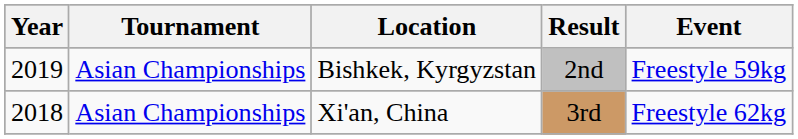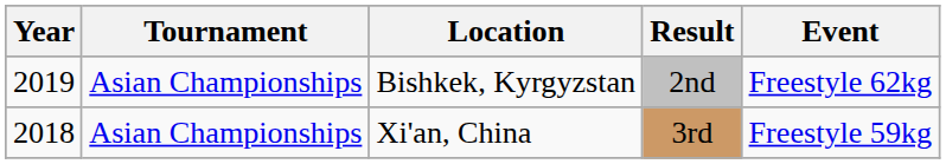 <table class="wikitable" style="font-size:95%;">
 <tr>
 <th>Year</th>
 <th>Tournament</th>
 <th>Location</th>
 <th>Result</th>
 <th>Event</th>
 </tr>
 <tr>
 <td>2019</td>
 <td><a href='#'>Asian Championships</a></td>
 <td>Bishkek, Kyrgyzstan</td>
 <td align="center" bgcolor="silver">2nd</td>
-<td><a href='#'>Freestyle 59kg</a></td>
+<td><a href='#'>Freestyle 62kg</a></td>
 </tr>
 <tr>
 <td>2018</td>
 <td><a href='#'>Asian Championships</a></td>
 <td>Xi'an, China</td>
 <td align="center" bgcolor="cc9966">3rd</td>
-<td><a href='#'>Freestyle 62kg</a></td>
+<td><a href='#'>Freestyle 59kg</a></td>
 </tr>
 </table>
